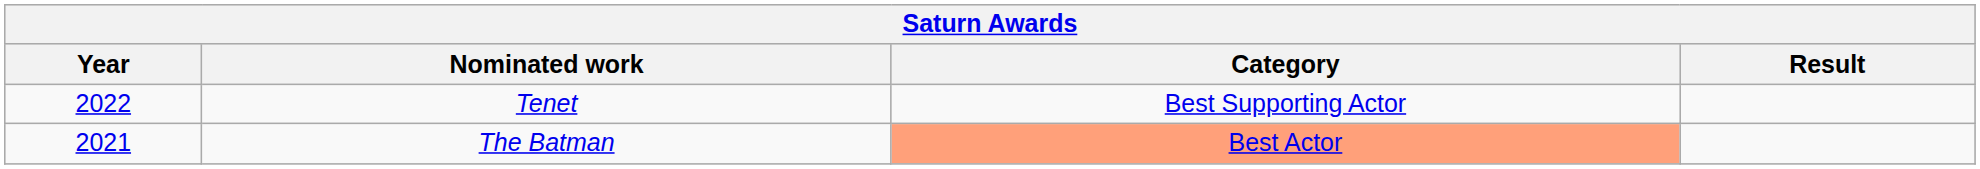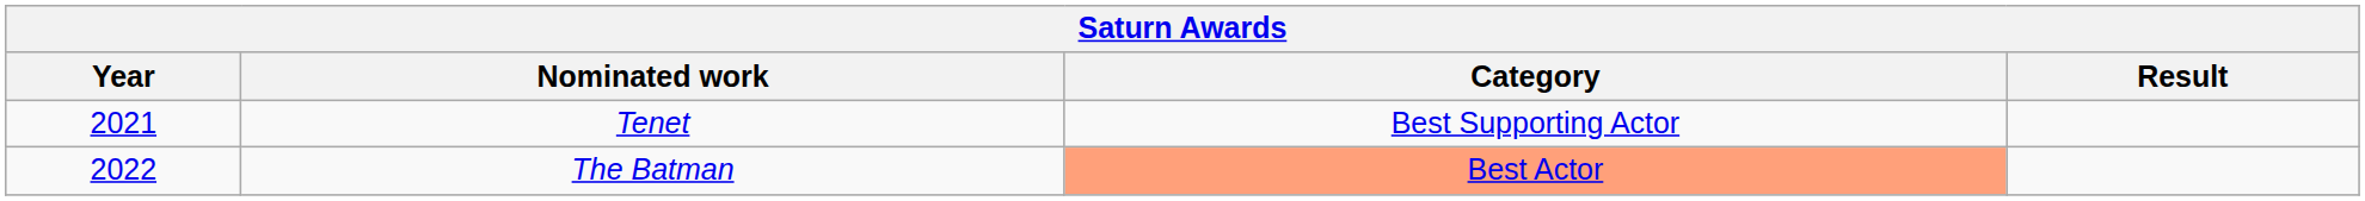 <table width="100%" class="wikitable">
 <tr>
 <th colspan="4" align="center"><strong><a href='#'>Saturn Awards</a></strong></th>
 </tr>
 <tr>
 <th width="10%">Year</th>
 <th width="35%">Nominated work</th>
 <th width="40%">Category</th>
 <th width="15%">Result</th>
 </tr>
 <tr>
-<td style="text-align:center;"><a href='#'>2022</a></td>
+<td style="text-align:center;"><a href='#'>2021</a></td>
 <td style="text-align:center;"><em><a href='#'>Tenet</a></em></td>
 <td style="text-align:center;"><a href='#'>Best Supporting Actor</a></td>
 <td></td>
 </tr>
 <tr>
-<td style="text-align:center;"><a href='#'>2021</a></td>
+<td style="text-align:center;"><a href='#'>2022</a></td>
 <td style="text-align:center;"><em><a href='#'>The Batman</a></em></td>
 <td style="background: lightsalmon; text-align:center;"><a href='#'>Best Actor</a></td>
 <td></td>
 </tr>
 </table>
